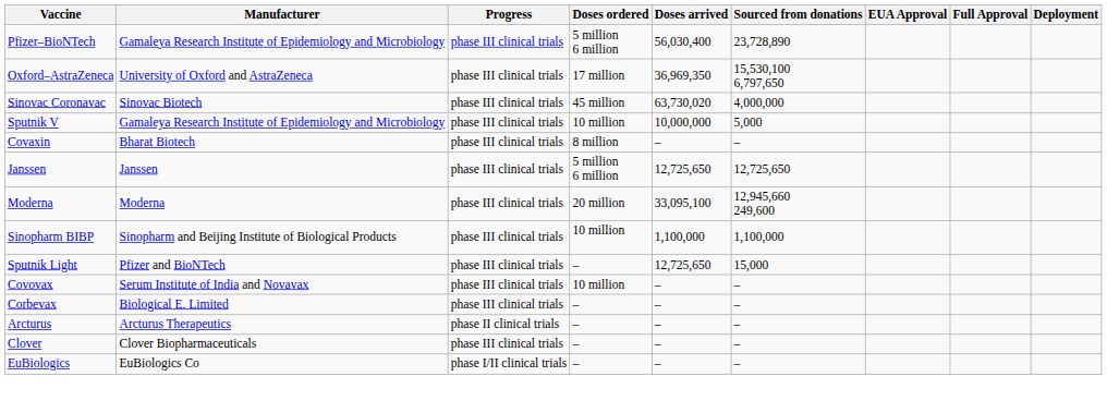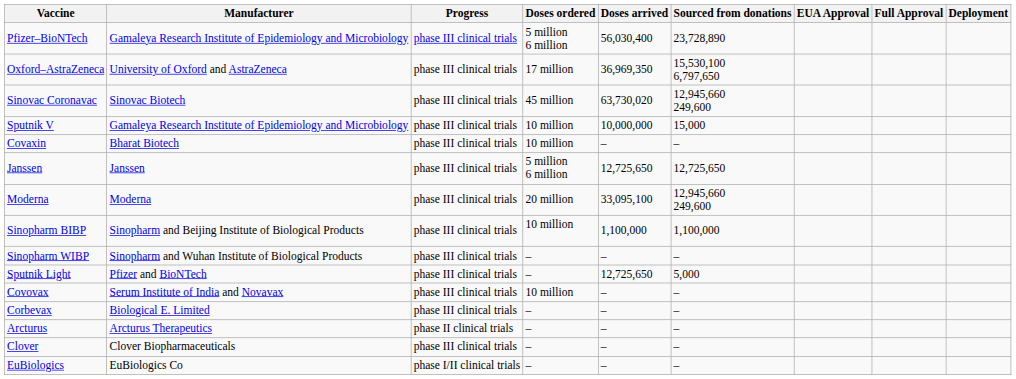 <table class="wikitable sortable">
 <tr>
 <th scope="col">Vaccine</th>
 <th scope="col">Manufacturer</th>
 <th scope="col">Progress</th>
 <th scope="col">Doses ordered</th>
 <th>Doses arrived </th>
 <th scope="col">Sourced from donations<br></th>
 <th scope="col">EUA Approval</th>
 <th scope="col">Full Approval</th>
 <th scope="col">Deployment</th>
 </tr>
 <tr>
 <td><a href='#'>Pfizer–BioNTech</a></td>
 <td> <a href='#'>Gamaleya Research Institute of Epidemiology and Microbiology</a></td>
 <td><a href='#'>phase III clinical trials</a></td>
 <td>5 million <br>6 million </td>
 <td>56,030,400</td>
 <td>23,728,890 </td>
 <td></td>
 <td></td>
 <td></td>
 </tr>
 <tr>
 <td class="nowrap"><a href='#'>Oxford–AstraZeneca</a></td>
 <td> <a href='#'>University of Oxford</a> and <a href='#'>AstraZeneca</a></td>
 <td>phase III clinical trials</td>
 <td>17 million</td>
 <td>36,969,350</td>
 <td>15,530,100 <br>6,797,650 </td>
 <td></td>
 <td></td>
 <td></td>
 </tr>
 <tr>
 <td><a href='#'>Sinovac Coronavac</a></td>
 <td> <a href='#'>Sinovac Biotech</a></td>
 <td>phase III clinical trials</td>
 <td>45 million</td>
 <td>63,730,020</td>
-<td>4,000,000 </td>
+<td>12,945,660 <br>249,600</td>
 <td></td>
 <td></td>
 <td></td>
 </tr>
 <tr>
 <td><a href='#'>Sputnik V</a></td>
 <td> <a href='#'>Gamaleya Research Institute of Epidemiology and Microbiology</a></td>
 <td>phase III clinical trials</td>
 <td>10 million</td>
 <td>10,000,000</td>
-<td>5,000 </td>
+<td>15,000</td>
 <td></td>
 <td></td>
 <td></td>
 </tr>
 <tr>
 <td><a href='#'>Covaxin</a></td>
 <td> <a href='#'>Bharat Biotech</a></td>
 <td>phase III clinical trials</td>
-<td>8 million</td>
+<td>10 million</td>
 <td>–</td>
 <td>–</td>
 <td></td>
 <td></td>
 <td></td>
 </tr>
 <tr>
 <td><a href='#'>Janssen</a></td>
 <td> <a href='#'>Janssen</a></td>
 <td>phase III clinical trials</td>
 <td>5 million <br>6 million </td>
 <td>12,725,650</td>
 <td>12,725,650 </td>
 <td></td>
 <td></td>
 <td></td>
 </tr>
 <tr>
 <td><a href='#'>Moderna</a></td>
 <td> <a href='#'>Moderna</a></td>
 <td>phase III clinical trials</td>
 <td>20 million</td>
 <td>33,095,100</td>
 <td>12,945,660 <br>249,600</td>
 <td></td>
 <td></td>
 <td></td>
 </tr>
 <tr>
 <td><a href='#'>Sinopharm BIBP</a></td>
 <td> <a href='#'>Sinopharm</a> and Beijing Institute of Biological Products</td>
 <td>phase III clinical trials</td>
 <td>10 million<br><br></td>
 <td>1,100,000</td>
 <td>1,100,000 </td>
 <td></td>
 <td></td>
 <td></td>
 </tr>
 <tr>
+<td><a href='#'>Sinopharm WIBP</a></td>
+<td> <a href='#'>Sinopharm</a> and Wuhan Institute of Biological Products</td>
+<td>phase III clinical trials</td>
+<td>–</td>
+<td>–</td>
+<td>–</td>
+<td></td>
+<td></td>
+<td></td>
+</tr>
+<tr>
 <td><a href='#'>Sputnik Light</a></td>
 <td> <a href='#'>Pfizer</a> and <a href='#'>BioNTech</a></td>
 <td>phase III clinical trials</td>
 <td>–</td>
 <td>12,725,650</td>
-<td>15,000</td>
+<td>5,000 </td>
 <td></td>
 <td></td>
 <td></td>
 </tr>
 <tr>
 <td><a href='#'>Covovax</a></td>
 <td> <a href='#'>Serum Institute of India</a> and <a href='#'>Novavax</a></td>
 <td>phase III clinical trials</td>
 <td>10 million </td>
 <td>–</td>
 <td>–</td>
 <td></td>
 <td></td>
 <td></td>
 </tr>
 <tr>
 <td><a href='#'>Corbevax</a></td>
 <td> <a href='#'>Biological E. Limited</a></td>
 <td>phase III clinical trials</td>
 <td>–</td>
 <td>–</td>
 <td>–</td>
 <td></td>
 <td></td>
 <td></td>
 </tr>
 <tr>
 <td><a href='#'>Arcturus</a></td>
 <td> <a href='#'>Arcturus Therapeutics</a></td>
 <td>phase II clinical trials</td>
 <td>–</td>
 <td>–</td>
 <td>–</td>
 <td></td>
 <td></td>
 <td></td>
 </tr>
 <tr>
 <td><a href='#'>Clover</a></td>
 <td> Clover Biopharmaceuticals</td>
 <td>phase III clinical trials</td>
 <td>–</td>
 <td>–</td>
 <td>–</td>
 <td></td>
 <td></td>
 <td></td>
 </tr>
 <tr>
 <td><a href='#'>EuBiologics</a></td>
 <td> EuBiologics Co</td>
 <td>phase I/II clinical trials</td>
 <td>–</td>
 <td>–</td>
 <td>–</td>
 <td></td>
 <td></td>
 <td></td>
 </tr>
 </table>
